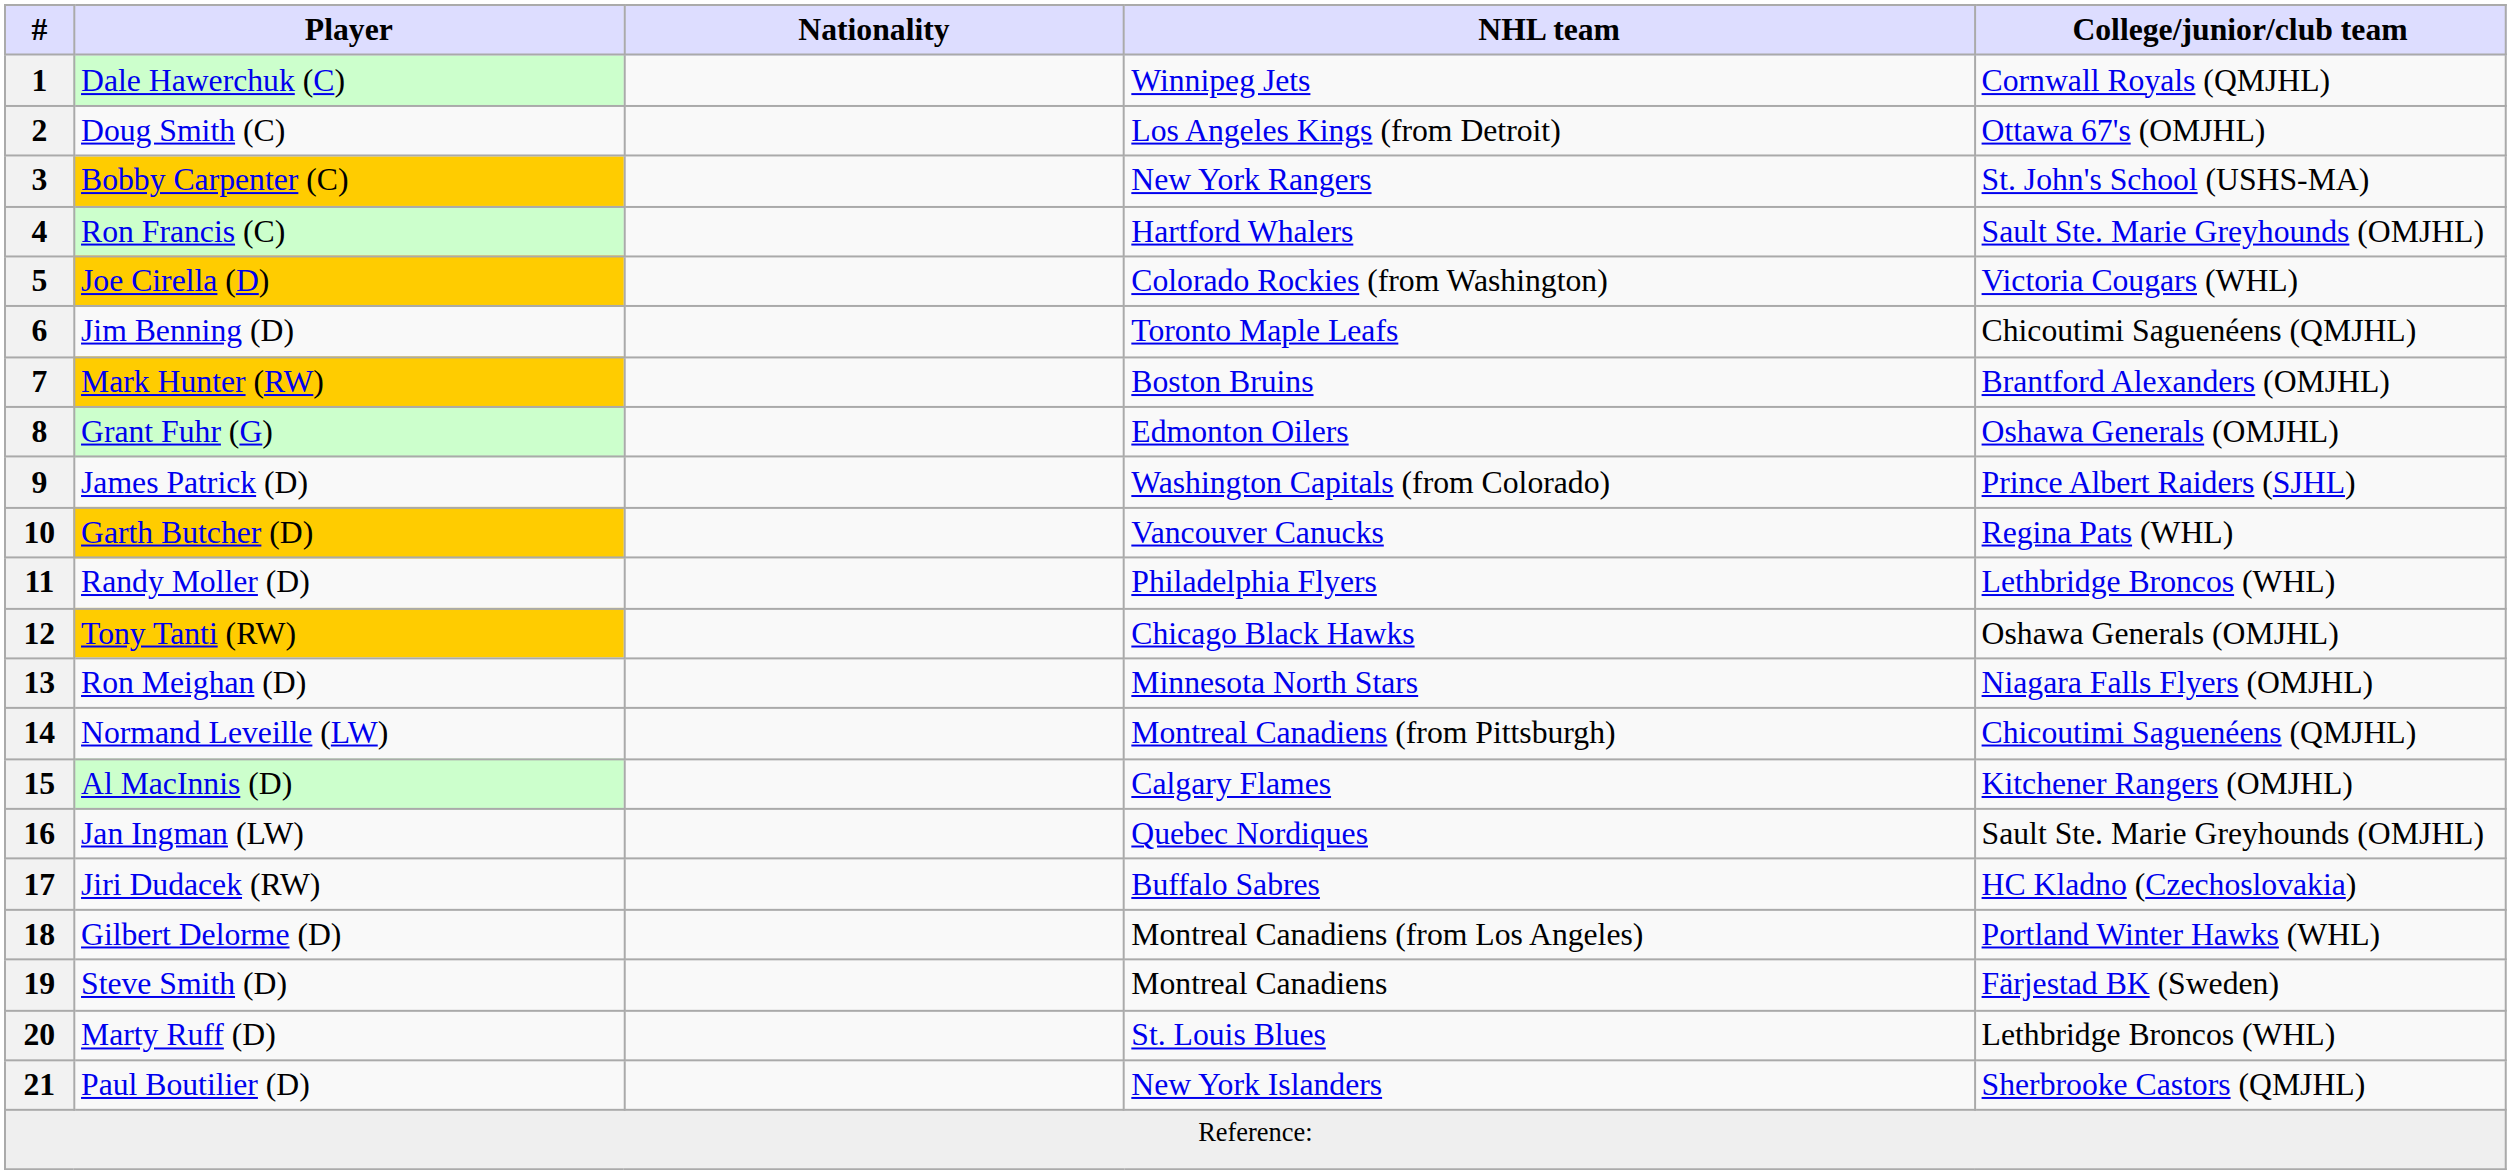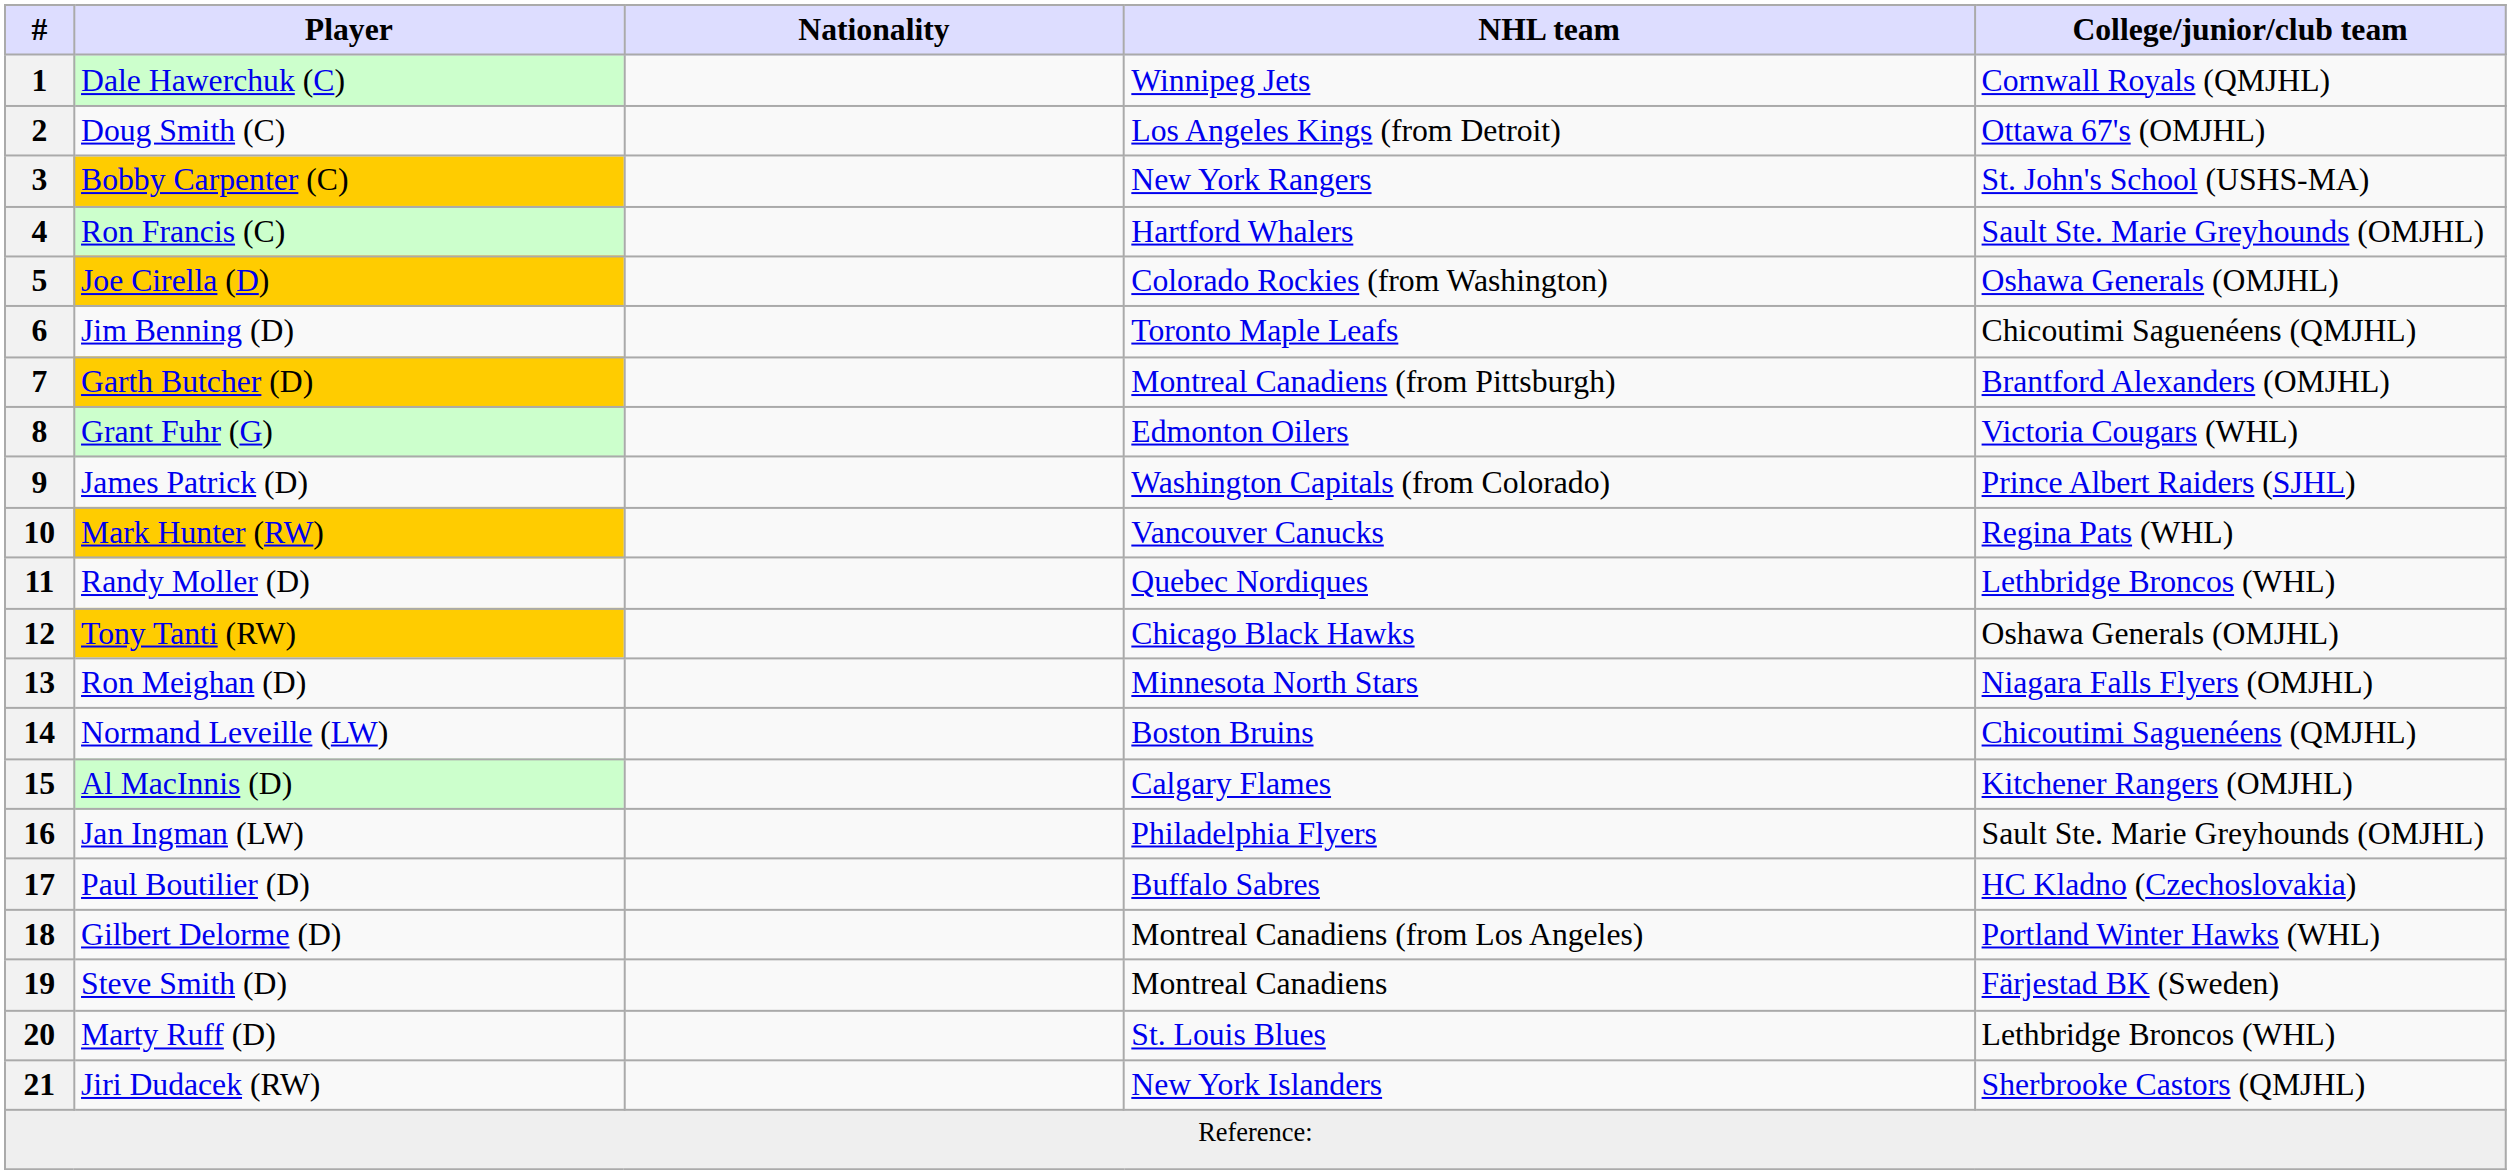 <table class="wikitable" style="width: 100%">
 <tr>
 <th style="background:#ddf; width:2.75%;">#</th>
 <th style="background:#ddf; width:22.0%;">Player</th>
 <th style="background:#ddf; width:20.0%;">Nationality</th>
 <th style="background:#ddf; width:34.0%;">NHL team</th>
 <th style="background:#ddf; width:100.0%;">College/junior/club team</th>
 </tr>
 <tr>
 <th>1</th>
 <td bgcolor="#CCFFCC"><a href='#'>Dale Hawerchuk</a> (<a href='#'>C</a>)</td>
 <td></td>
 <td><a href='#'>Winnipeg Jets</a></td>
 <td><a href='#'>Cornwall Royals</a> (QMJHL)</td>
 </tr>
 <tr>
 <th>2</th>
 <td><a href='#'>Doug Smith</a> (C)</td>
 <td></td>
 <td><a href='#'>Los Angeles Kings</a> (from Detroit)</td>
 <td><a href='#'>Ottawa 67's</a> (OMJHL)</td>
 </tr>
 <tr>
 <th>3</th>
 <td bgcolor="#FFCC00"><a href='#'>Bobby Carpenter</a> (C)</td>
 <td></td>
 <td><a href='#'>New York Rangers</a></td>
 <td><a href='#'>St. John's School</a> (USHS-MA)</td>
 </tr>
 <tr>
 <th>4</th>
 <td bgcolor="#CCFFCC"><a href='#'>Ron Francis</a> (C)</td>
 <td></td>
 <td><a href='#'>Hartford Whalers</a></td>
 <td><a href='#'>Sault Ste. Marie Greyhounds</a> (OMJHL)</td>
 </tr>
 <tr>
 <th>5</th>
 <td bgcolor="#FFCC00"><a href='#'>Joe Cirella</a> (<a href='#'>D</a>)</td>
 <td></td>
 <td><a href='#'>Colorado Rockies</a> (from Washington)</td>
-<td><a href='#'>Victoria Cougars</a> (WHL)</td>
+<td><a href='#'>Oshawa Generals</a> (OMJHL)</td>
 </tr>
 <tr>
 <th>6</th>
 <td><a href='#'>Jim Benning</a> (D)</td>
 <td></td>
 <td><a href='#'>Toronto Maple Leafs</a></td>
 <td>Chicoutimi Saguenéens (QMJHL)</td>
 </tr>
 <tr>
 <th>7</th>
-<td bgcolor="#FFCC00"><a href='#'>Mark Hunter</a> (<a href='#'>RW</a>)</td>
+<td bgcolor="#FFCC00"><a href='#'>Garth Butcher</a> (D)</td>
 <td></td>
-<td><a href='#'>Boston Bruins</a></td>
+<td><a href='#'>Montreal Canadiens</a> (from Pittsburgh)</td>
 <td><a href='#'>Brantford Alexanders</a> (OMJHL)</td>
 </tr>
 <tr>
 <th>8</th>
 <td bgcolor="#CCFFCC"><a href='#'>Grant Fuhr</a> (<a href='#'>G</a>)</td>
 <td></td>
 <td><a href='#'>Edmonton Oilers</a></td>
-<td><a href='#'>Oshawa Generals</a> (OMJHL)</td>
+<td><a href='#'>Victoria Cougars</a> (WHL)</td>
 </tr>
 <tr>
 <th>9</th>
 <td><a href='#'>James Patrick</a> (D)</td>
 <td></td>
 <td><a href='#'>Washington Capitals</a> (from Colorado)</td>
 <td><a href='#'>Prince Albert Raiders</a> (<a href='#'>SJHL</a>)</td>
 </tr>
 <tr>
 <th>10</th>
-<td bgcolor="#FFCC00"><a href='#'>Garth Butcher</a> (D)</td>
+<td bgcolor="#FFCC00"><a href='#'>Mark Hunter</a> (<a href='#'>RW</a>)</td>
 <td></td>
 <td><a href='#'>Vancouver Canucks</a></td>
 <td><a href='#'>Regina Pats</a> (WHL)</td>
 </tr>
 <tr>
 <th>11</th>
 <td><a href='#'>Randy Moller</a> (D)</td>
 <td></td>
-<td><a href='#'>Philadelphia Flyers</a></td>
+<td><a href='#'>Quebec Nordiques</a></td>
 <td><a href='#'>Lethbridge Broncos</a> (WHL)</td>
 </tr>
 <tr>
 <th>12</th>
 <td bgcolor="#FFCC00"><a href='#'>Tony Tanti</a> (RW)</td>
 <td></td>
 <td><a href='#'>Chicago Black Hawks</a></td>
 <td>Oshawa Generals (OMJHL)</td>
 </tr>
 <tr>
 <th>13</th>
 <td><a href='#'>Ron Meighan</a> (D)</td>
 <td></td>
 <td><a href='#'>Minnesota North Stars</a></td>
 <td><a href='#'>Niagara Falls Flyers</a> (OMJHL)</td>
 </tr>
 <tr>
 <th>14</th>
 <td><a href='#'>Normand Leveille</a> (<a href='#'>LW</a>)</td>
 <td></td>
-<td><a href='#'>Montreal Canadiens</a> (from Pittsburgh)</td>
+<td><a href='#'>Boston Bruins</a></td>
 <td><a href='#'>Chicoutimi Saguenéens</a> (QMJHL)</td>
 </tr>
 <tr>
 <th>15</th>
 <td bgcolor="#CCFFCC"><a href='#'>Al MacInnis</a> (D)</td>
 <td></td>
 <td><a href='#'>Calgary Flames</a></td>
 <td><a href='#'>Kitchener Rangers</a> (OMJHL)</td>
 </tr>
 <tr>
 <th>16</th>
 <td><a href='#'>Jan Ingman</a> (LW)</td>
 <td></td>
-<td><a href='#'>Quebec Nordiques</a></td>
+<td><a href='#'>Philadelphia Flyers</a></td>
 <td>Sault Ste. Marie Greyhounds (OMJHL)</td>
 </tr>
 <tr>
 <th>17</th>
-<td><a href='#'>Jiri Dudacek</a> (RW)</td>
+<td><a href='#'>Paul Boutilier</a> (D)</td>
 <td></td>
 <td><a href='#'>Buffalo Sabres</a></td>
 <td><a href='#'>HC Kladno</a> (<a href='#'>Czechoslovakia</a>)</td>
 </tr>
 <tr>
 <th>18</th>
 <td><a href='#'>Gilbert Delorme</a> (D)</td>
 <td></td>
 <td>Montreal Canadiens (from Los Angeles)</td>
 <td><a href='#'>Portland Winter Hawks</a> (WHL)</td>
 </tr>
 <tr>
 <th>19</th>
 <td><a href='#'>Steve Smith</a> (D)</td>
 <td></td>
 <td>Montreal Canadiens</td>
 <td><a href='#'>Färjestad BK</a> (Sweden)</td>
 </tr>
 <tr>
 <th>20</th>
 <td><a href='#'>Marty Ruff</a> (D)</td>
 <td></td>
 <td><a href='#'>St. Louis Blues</a></td>
 <td>Lethbridge Broncos (WHL)</td>
 </tr>
 <tr>
 <th>21</th>
-<td><a href='#'>Paul Boutilier</a> (D)</td>
+<td><a href='#'>Jiri Dudacek</a> (RW)</td>
 <td></td>
 <td><a href='#'>New York Islanders</a></td>
 <td><a href='#'>Sherbrooke Castors</a> (QMJHL)</td>
 </tr>
 <tr>
 <td align=center colspan="6" bgcolor="#efefef"><sup>Reference:  </sup></td>
 </tr>
 </table>
